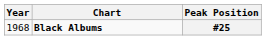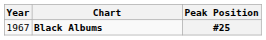 <table class="wikitable">
 <tr>
 <th align="left">Year</th>
 <th align="left" width="200">Chart</th>
 <th align="left">Peak Position</th>
 </tr>
 <tr>
-<td align="left">1968</td>
+<td align="left">1967</td>
 <td align="left"><strong>Black Albums</strong></td>
 <th align="left">#25</th>
 </tr>
 </table>
